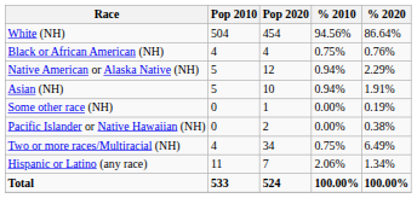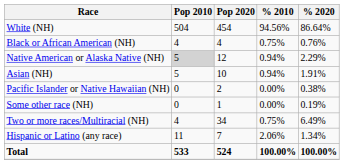 <table class="wikitable">
 <tr>
 <th>Race</th>
 <th>Pop 2010</th>
 <th>Pop 2020</th>
 <th>% 2010</th>
 <th>% 2020</th>
 </tr>
 <tr>
 <td><a href='#'>White</a> (NH)</td>
 <td>504</td>
 <td>454</td>
 <td>94.56%</td>
 <td>86.64%</td>
 </tr>
 <tr>
 <td><a href='#'>Black or African American</a> (NH)</td>
 <td>4</td>
 <td>4</td>
 <td>0.75%</td>
 <td>0.76%</td>
 </tr>
 <tr>
 <td><a href='#'>Native American</a> or <a href='#'>Alaska Native</a> (NH)</td>
-<td>5</td>
+<td style="background: lightgrey;">5</td>
 <td>12</td>
 <td>0.94%</td>
 <td>2.29%</td>
 </tr>
 <tr>
 <td><a href='#'>Asian</a> (NH)</td>
 <td>5</td>
 <td>10</td>
 <td>0.94%</td>
 <td>1.91%</td>
 </tr>
 <tr>
+<td><a href='#'>Pacific Islander</a> or <a href='#'>Native Hawaiian</a> (NH)</td>
+<td>0</td>
+<td>2</td>
+<td>0.00%</td>
+<td>0.38%</td>
+</tr>
+<tr>
 <td><a href='#'>Some other race</a> (NH)</td>
 <td>0</td>
 <td>1</td>
 <td>0.00%</td>
 <td>0.19%</td>
-</tr>
-<tr>
-<td><a href='#'>Pacific Islander</a> or <a href='#'>Native Hawaiian</a> (NH)</td>
-<td>0</td>
-<td>2</td>
-<td>0.00%</td>
-<td>0.38%</td>
 </tr>
 <tr>
 <td><a href='#'>Two or more races/Multiracial</a> (NH)</td>
 <td>4</td>
 <td>34</td>
 <td>0.75%</td>
 <td>6.49%</td>
 </tr>
 <tr>
 <td><a href='#'>Hispanic or Latino</a> (any race)</td>
 <td>11</td>
 <td>7</td>
 <td>2.06%</td>
 <td>1.34%</td>
 </tr>
 <tr>
 <td><strong>Total</strong></td>
 <td><strong>533</strong></td>
 <td><strong>524</strong></td>
 <td><strong>100.00%</strong></td>
 <td><strong>100.00%</strong></td>
 </tr>
 <tr>
 </tr>
 </table>
